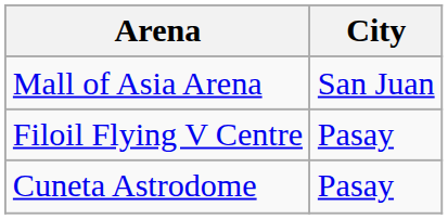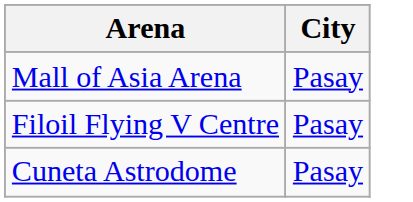 <table class=wikitable>
 <tr>
 <th>Arena</th>
 <th>City</th>
 </tr>
 <tr>
 <td><a href='#'>Mall of Asia Arena</a></td>
-<td><a href='#'>San Juan</a></td>
+<td><a href='#'>Pasay</a></td>
 </tr>
 <tr>
 <td><a href='#'>Filoil Flying V Centre</a></td>
 <td><a href='#'>Pasay</a></td>
 </tr>
 <tr>
 <td><a href='#'>Cuneta Astrodome</a></td>
 <td><a href='#'>Pasay</a></td>
 </tr>
 </table>
